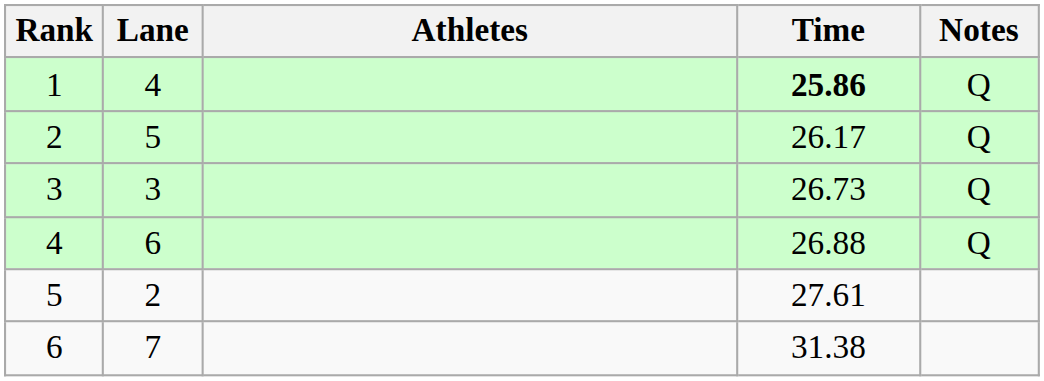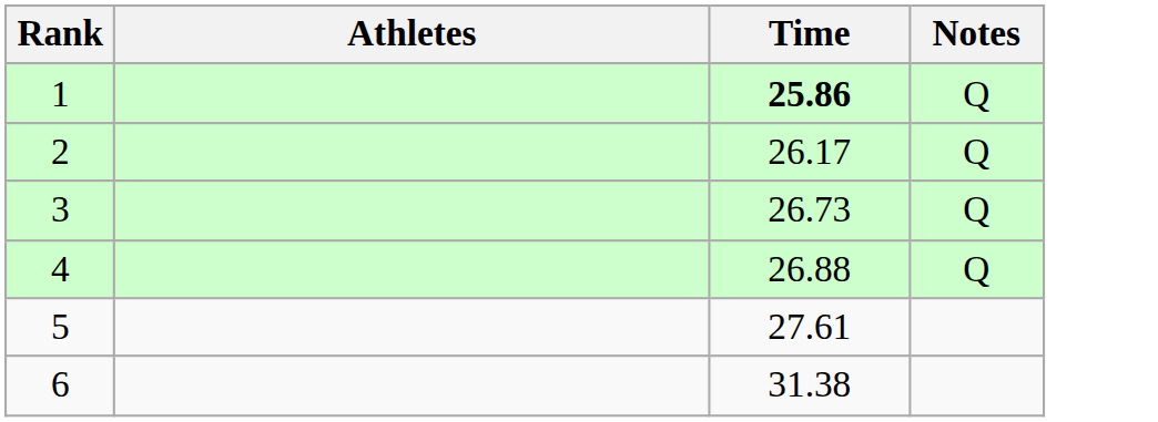 <table class="wikitable sortable" style="text-align:center;">
 <tr>
 <th width=40>Rank</th>
-<th width=40>Lane</th>
 <th width=250>Athletes</th>
 <th width=80>Time</th>
 <th width=50>Notes</th>
 </tr>
 <tr bgcolor=ccffcc>
 <td>1</td>
-<td>4</td>
 <td align=left></td>
 <td><strong>25.86</strong></td>
 <td>Q</td>
 </tr>
 <tr bgcolor=ccffcc>
 <td>2</td>
-<td>5</td>
 <td align=left></td>
 <td>26.17</td>
 <td>Q</td>
 </tr>
 <tr bgcolor=ccffcc>
-<td>3</td>
 <td>3</td>
 <td align=left></td>
 <td>26.73</td>
 <td>Q</td>
 </tr>
 <tr bgcolor=ccffcc>
 <td>4</td>
-<td>6</td>
 <td align=left></td>
 <td>26.88</td>
 <td>Q</td>
 </tr>
 <tr>
 <td>5</td>
-<td>2</td>
 <td align=left></td>
 <td>27.61</td>
 <td></td>
 </tr>
 <tr>
 <td>6</td>
-<td>7</td>
 <td align=left></td>
 <td>31.38</td>
 <td></td>
 </tr>
 </table>
